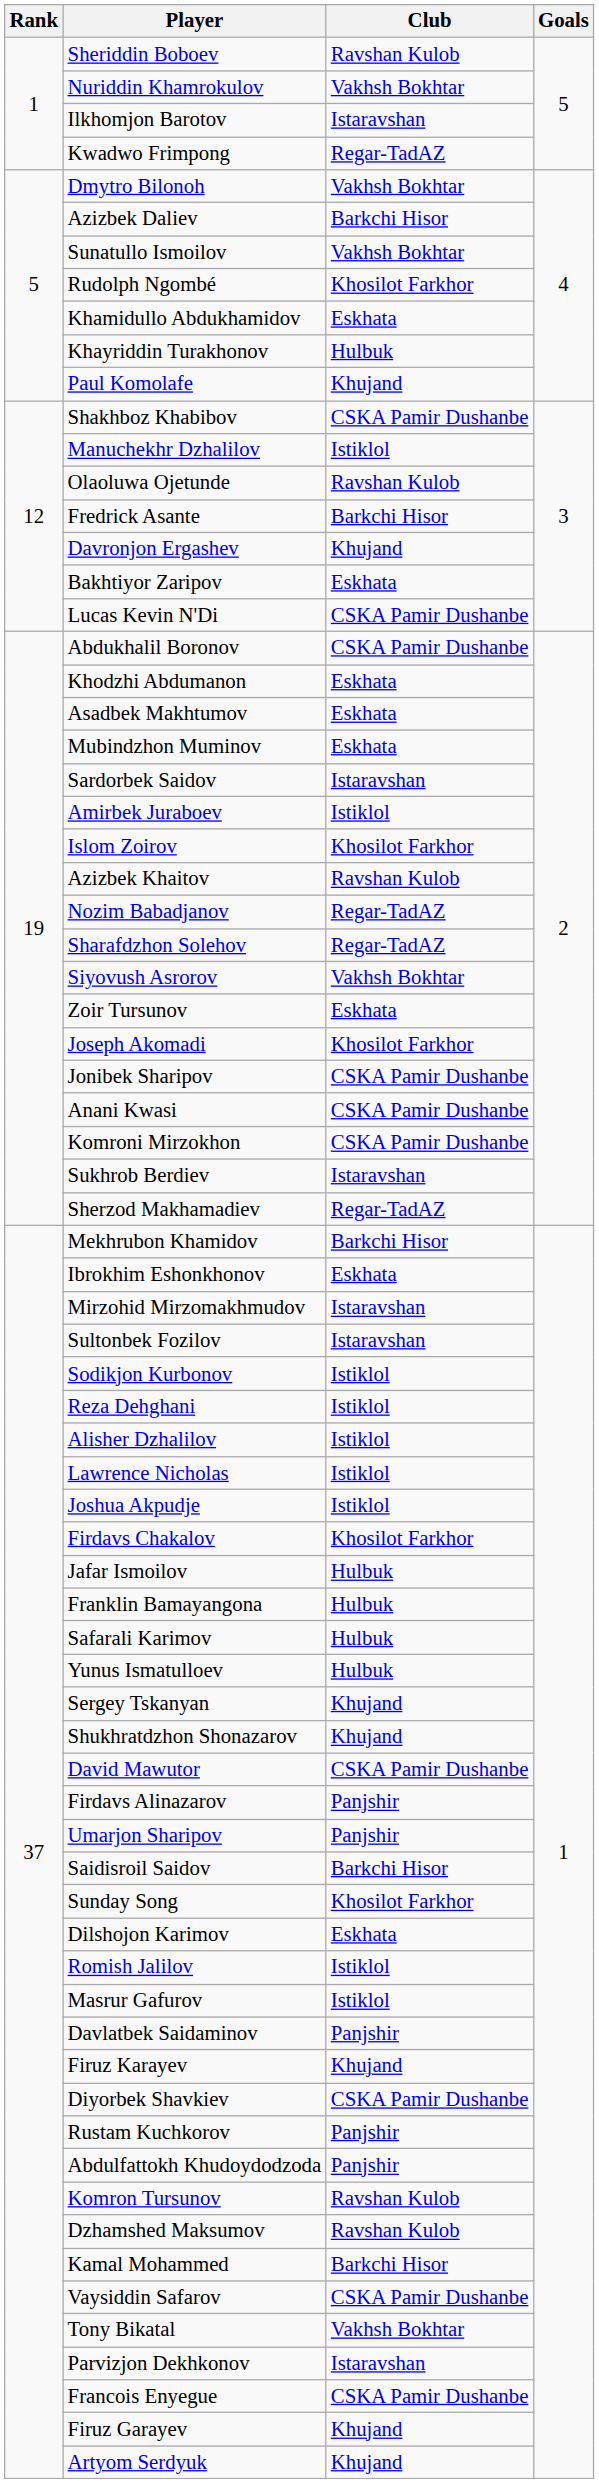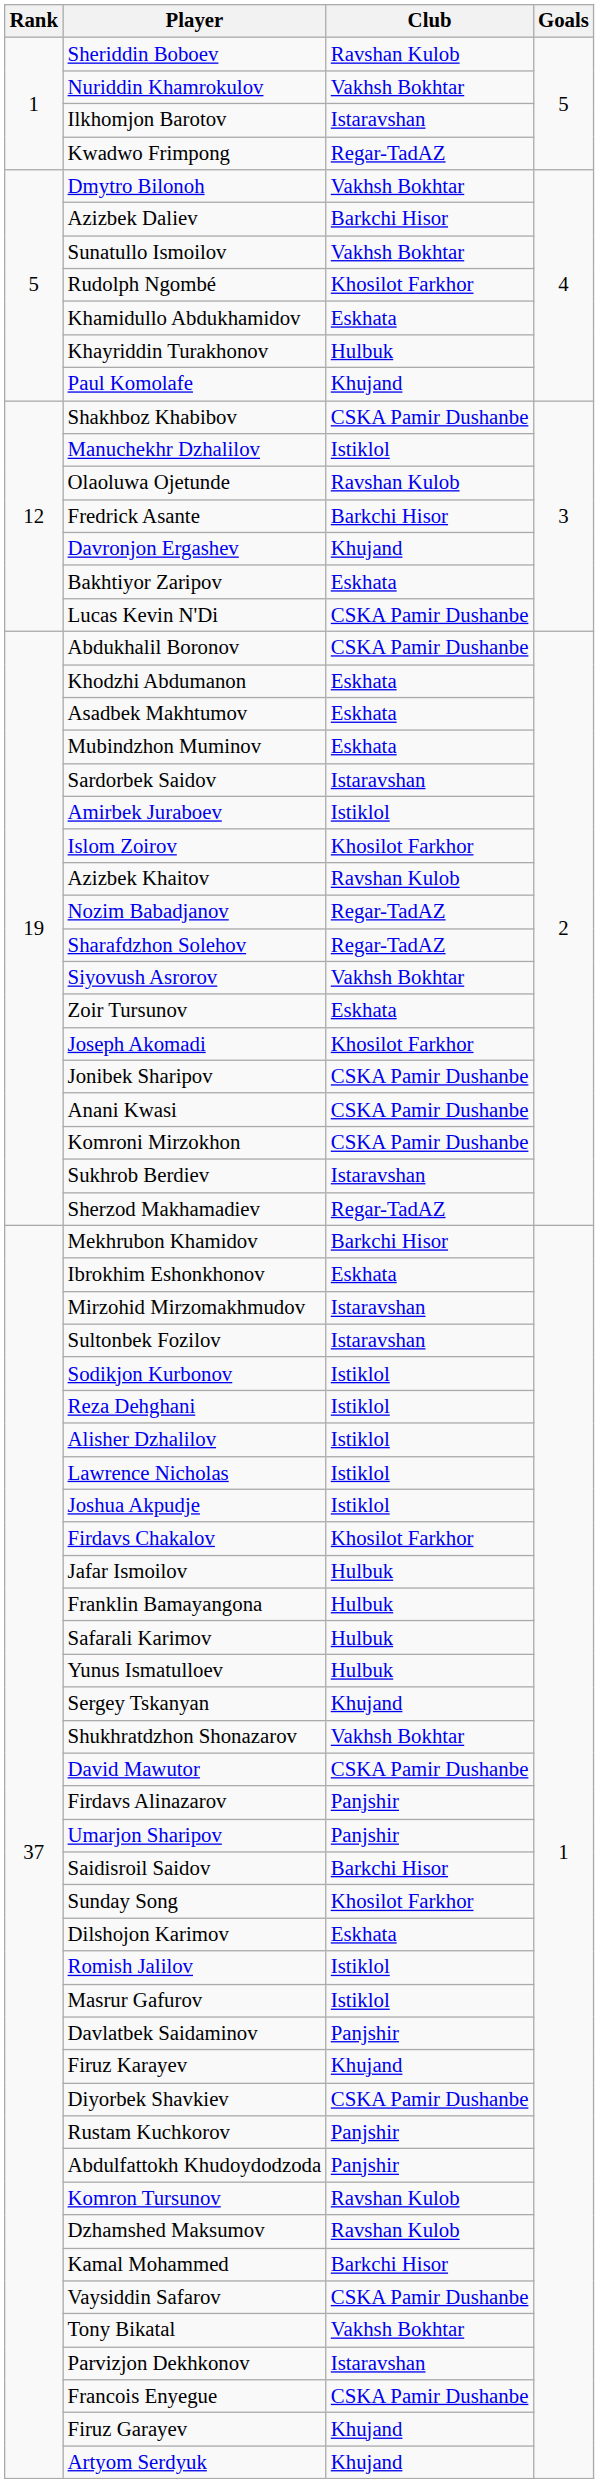 <table class="wikitable" style="text-align:center">
 <tr>
 <th>Rank</th>
 <th>Player</th>
 <th>Club</th>
 <th>Goals</th>
 </tr>
 <tr>
 <td rowspan="4">1</td>
 <td align="left"> <a href='#'>Sheriddin Boboev</a></td>
 <td align="left"><a href='#'>Ravshan Kulob</a></td>
 <td rowspan="4">5</td>
 </tr>
 <tr>
 <td align="left"> <a href='#'>Nuriddin Khamrokulov</a></td>
 <td align="left"><a href='#'>Vakhsh Bokhtar</a></td>
 </tr>
 <tr>
 <td align="left"> Ilkhomjon Barotov</td>
 <td align="left"><a href='#'>Istaravshan</a></td>
 </tr>
 <tr>
 <td align="left"> Kwadwo Frimpong</td>
 <td align="left"><a href='#'>Regar-TadAZ</a></td>
 </tr>
 <tr>
 <td rowspan="7">5</td>
 <td align="left"> <a href='#'>Dmytro Bilonoh</a></td>
 <td align="left"><a href='#'>Vakhsh Bokhtar</a></td>
 <td rowspan="7">4</td>
 </tr>
 <tr>
 <td align="left"> Azizbek Daliev</td>
 <td align="left"><a href='#'>Barkchi Hisor</a></td>
 </tr>
 <tr>
 <td align="left"> Sunatullo Ismoilov</td>
 <td align="left"><a href='#'>Vakhsh Bokhtar</a></td>
 </tr>
 <tr>
 <td align="left"> Rudolph Ngombé</td>
 <td align="left"><a href='#'>Khosilot Farkhor</a></td>
 </tr>
 <tr>
 <td align="left"> Khamidullo Abdukhamidov</td>
 <td align="left"><a href='#'>Eskhata</a></td>
 </tr>
 <tr>
 <td align="left"> Khayriddin Turakhonov</td>
 <td align="left"><a href='#'>Hulbuk</a></td>
 </tr>
 <tr>
 <td align="left"> <a href='#'>Paul Komolafe</a></td>
 <td align="left"><a href='#'>Khujand</a></td>
 </tr>
 <tr>
 <td rowspan="7">12</td>
 <td align="left"> Shakhboz Khabibov</td>
 <td align="left"><a href='#'>CSKA Pamir Dushanbe</a></td>
 <td rowspan="7">3</td>
 </tr>
 <tr>
 <td align="left"> <a href='#'>Manuchekhr Dzhalilov</a></td>
 <td align="left"><a href='#'>Istiklol</a></td>
 </tr>
 <tr>
 <td align="left"> Olaoluwa Ojetunde</td>
 <td align="left"><a href='#'>Ravshan Kulob</a></td>
 </tr>
 <tr>
 <td align="left"> Fredrick Asante</td>
 <td align="left"><a href='#'>Barkchi Hisor</a></td>
 </tr>
 <tr>
 <td align="left"> <a href='#'>Davronjon Ergashev</a></td>
 <td align="left"><a href='#'>Khujand</a></td>
 </tr>
 <tr>
 <td align="left"> Bakhtiyor Zaripov</td>
 <td align="left"><a href='#'>Eskhata</a></td>
 </tr>
 <tr>
 <td align="left"> Lucas Kevin N'Di</td>
 <td align="left"><a href='#'>CSKA Pamir Dushanbe</a></td>
 </tr>
 <tr>
 <td rowspan="18">19</td>
 <td align="left"> Abdukhalil Boronov</td>
 <td align="left"><a href='#'>CSKA Pamir Dushanbe</a></td>
 <td rowspan="18">2</td>
 </tr>
 <tr>
 <td align="left"> Khodzhi Abdumanon</td>
 <td align="left"><a href='#'>Eskhata</a></td>
 </tr>
 <tr>
 <td align="left"> Asadbek Makhtumov</td>
 <td align="left"><a href='#'>Eskhata</a></td>
 </tr>
 <tr>
 <td align="left"> Mubindzhon Muminov</td>
 <td align="left"><a href='#'>Eskhata</a></td>
 </tr>
 <tr>
 <td align="left"> Sardorbek Saidov</td>
 <td align="left"><a href='#'>Istaravshan</a></td>
 </tr>
 <tr>
 <td align="left"> <a href='#'>Amirbek Juraboev</a></td>
 <td align="left"><a href='#'>Istiklol</a></td>
 </tr>
 <tr>
 <td align="left"> <a href='#'>Islom Zoirov</a></td>
 <td align="left"><a href='#'>Khosilot Farkhor</a></td>
 </tr>
 <tr>
 <td align="left"> Azizbek Khaitov</td>
 <td align="left"><a href='#'>Ravshan Kulob</a></td>
 </tr>
 <tr>
 <td align="left"> <a href='#'>Nozim Babadjanov</a></td>
 <td align="left"><a href='#'>Regar-TadAZ</a></td>
 </tr>
 <tr>
 <td align="left"> <a href='#'>Sharafdzhon Solehov</a></td>
 <td align="left"><a href='#'>Regar-TadAZ</a></td>
 </tr>
 <tr>
 <td align="left"> <a href='#'>Siyovush Asrorov</a></td>
 <td align="left"><a href='#'>Vakhsh Bokhtar</a></td>
 </tr>
 <tr>
 <td align="left"> Zoir Tursunov</td>
 <td align="left"><a href='#'>Eskhata</a></td>
 </tr>
 <tr>
 <td align="left"> <a href='#'>Joseph Akomadi</a></td>
 <td align="left"><a href='#'>Khosilot Farkhor</a></td>
 </tr>
 <tr>
 <td align="left"> Jonibek Sharipov</td>
 <td align="left"><a href='#'>CSKA Pamir Dushanbe</a></td>
 </tr>
 <tr>
 <td align="left"> Anani Kwasi</td>
 <td align="left"><a href='#'>CSKA Pamir Dushanbe</a></td>
 </tr>
 <tr>
 <td align="left"> Komroni Mirzokhon</td>
 <td align="left"><a href='#'>CSKA Pamir Dushanbe</a></td>
 </tr>
 <tr>
 <td align="left"> Sukhrob Berdiev</td>
 <td align="left"><a href='#'>Istaravshan</a></td>
 </tr>
 <tr>
 <td align="left"> Sherzod Makhamadiev</td>
 <td align="left"><a href='#'>Regar-TadAZ</a></td>
 </tr>
 <tr>
 <td rowspan="38">37</td>
 <td align="left"> Mekhrubon Khamidov</td>
 <td align="left"><a href='#'>Barkchi Hisor</a></td>
 <td rowspan="38">1</td>
 </tr>
 <tr>
 <td align="left"> Ibrokhim Eshonkhonov</td>
 <td align="left"><a href='#'>Eskhata</a></td>
 </tr>
 <tr>
 <td align="left"> Mirzohid Mirzomakhmudov</td>
 <td align="left"><a href='#'>Istaravshan</a></td>
 </tr>
 <tr>
 <td align="left"> Sultonbek Fozilov</td>
 <td align="left"><a href='#'>Istaravshan</a></td>
 </tr>
 <tr>
 <td align="left"> <a href='#'>Sodikjon Kurbonov</a></td>
 <td align="left"><a href='#'>Istiklol</a></td>
 </tr>
 <tr>
 <td align="left"> <a href='#'>Reza Dehghani</a></td>
 <td align="left"><a href='#'>Istiklol</a></td>
 </tr>
 <tr>
 <td align="left"> <a href='#'>Alisher Dzhalilov</a></td>
 <td align="left"><a href='#'>Istiklol</a></td>
 </tr>
 <tr>
 <td align="left"> <a href='#'>Lawrence Nicholas</a></td>
 <td align="left"><a href='#'>Istiklol</a></td>
 </tr>
 <tr>
 <td align="left"> <a href='#'>Joshua Akpudje</a></td>
 <td align="left"><a href='#'>Istiklol</a></td>
 </tr>
 <tr>
 <td align="left"> <a href='#'>Firdavs Chakalov</a></td>
 <td align="left"><a href='#'>Khosilot Farkhor</a></td>
 </tr>
 <tr>
 <td align="left"> Jafar Ismoilov</td>
 <td align="left"><a href='#'>Hulbuk</a></td>
 </tr>
 <tr>
 <td align="left"> Franklin Bamayangona</td>
 <td align="left"><a href='#'>Hulbuk</a></td>
 </tr>
 <tr>
 <td align="left"> Safarali Karimov</td>
 <td align="left"><a href='#'>Hulbuk</a></td>
 </tr>
 <tr>
 <td align="left"> Yunus Ismatulloev</td>
 <td align="left"><a href='#'>Hulbuk</a></td>
 </tr>
 <tr>
 <td align="left"> Sergey Tskanyan</td>
 <td align="left"><a href='#'>Khujand</a></td>
 </tr>
 <tr>
 <td align="left"> Shukhratdzhon Shonazarov</td>
-<td align="left"><a href='#'>Khujand</a></td>
+<td align="left"><a href='#'>Vakhsh Bokhtar</a></td>
 </tr>
 <tr>
 <td align="left"> <a href='#'>David Mawutor</a></td>
 <td align="left"><a href='#'>CSKA Pamir Dushanbe</a></td>
 </tr>
 <tr>
 <td align="left"> Firdavs Alinazarov</td>
 <td align="left"><a href='#'>Panjshir</a></td>
 </tr>
 <tr>
 <td align="left"> <a href='#'>Umarjon Sharipov</a></td>
 <td align="left"><a href='#'>Panjshir</a></td>
 </tr>
 <tr>
 <td align="left"> Saidisroil Saidov</td>
 <td align="left"><a href='#'>Barkchi Hisor</a></td>
 </tr>
 <tr>
 <td align="left"> Sunday Song</td>
 <td align="left"><a href='#'>Khosilot Farkhor</a></td>
 </tr>
 <tr>
 <td align="left"> Dilshojon Karimov</td>
 <td align="left"><a href='#'>Eskhata</a></td>
 </tr>
 <tr>
 <td align="left"> <a href='#'>Romish Jalilov</a></td>
 <td align="left"><a href='#'>Istiklol</a></td>
 </tr>
 <tr>
 <td align="left"> Masrur Gafurov</td>
 <td align="left"><a href='#'>Istiklol</a></td>
 </tr>
 <tr>
 <td align="left"> Davlatbek Saidaminov</td>
 <td align="left"><a href='#'>Panjshir</a></td>
 </tr>
 <tr>
 <td align="left"> Firuz Karayev</td>
 <td align="left"><a href='#'>Khujand</a></td>
 </tr>
 <tr>
 <td align="left"> Diyorbek Shavkiev</td>
 <td align="left"><a href='#'>CSKA Pamir Dushanbe</a></td>
 </tr>
 <tr>
 <td align="left"> Rustam Kuchkorov</td>
 <td align="left"><a href='#'>Panjshir</a></td>
 </tr>
 <tr>
 <td align="left"> Abdulfattokh Khudoydodzoda</td>
 <td align="left"><a href='#'>Panjshir</a></td>
 </tr>
 <tr>
 <td align="left"> <a href='#'>Komron Tursunov</a></td>
 <td align="left"><a href='#'>Ravshan Kulob</a></td>
 </tr>
 <tr>
 <td align="left"> Dzhamshed Maksumov</td>
 <td align="left"><a href='#'>Ravshan Kulob</a></td>
 </tr>
 <tr>
 <td align="left"> Kamal Mohammed</td>
 <td align="left"><a href='#'>Barkchi Hisor</a></td>
 </tr>
 <tr>
 <td align="left"> Vaysiddin Safarov</td>
 <td align="left"><a href='#'>CSKA Pamir Dushanbe</a></td>
 </tr>
 <tr>
 <td align="left"> Tony Bikatal</td>
 <td align="left"><a href='#'>Vakhsh Bokhtar</a></td>
 </tr>
 <tr>
 <td align="left"> Parvizjon Dekhkonov</td>
 <td align="left"><a href='#'>Istaravshan</a></td>
 </tr>
 <tr>
 <td align="left"> Francois Enyegue</td>
 <td align="left"><a href='#'>CSKA Pamir Dushanbe</a></td>
 </tr>
 <tr>
 <td align="left"> Firuz Garayev</td>
 <td align="left"><a href='#'>Khujand</a></td>
 </tr>
 <tr>
 <td align="left"> <a href='#'>Artyom Serdyuk</a></td>
 <td align="left"><a href='#'>Khujand</a></td>
 </tr>
 </table>
